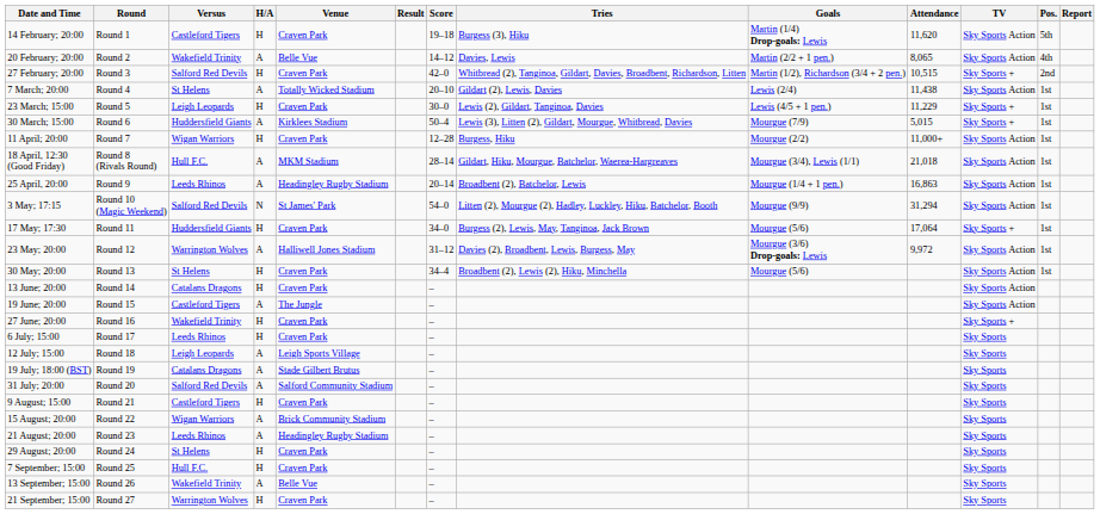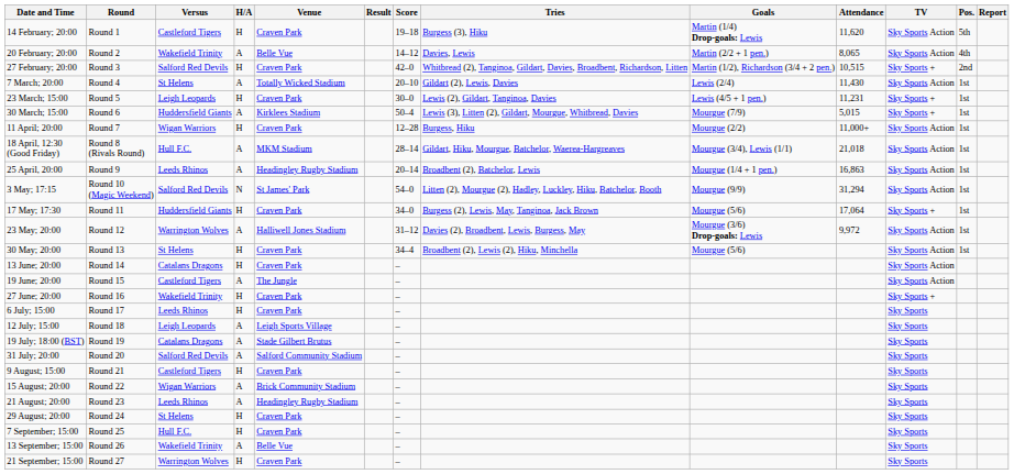 <table class="wikitable defaultleft col4center col7center col10right col12center" style="font-size:85%;">
 <tr>
 <th>Date and Time</th>
 <th>Round</th>
 <th>Versus</th>
 <th>H/A</th>
 <th>Venue</th>
 <th>Result</th>
 <th>Score</th>
 <th>Tries</th>
 <th>Goals</th>
 <th>Attendance</th>
 <th>TV</th>
 <th>Pos.</th>
 <th>Report</th>
 </tr>
 <tr>
 <td>14 February; 20:00</td>
 <td>Round 1</td>
 <td> <a href='#'>Castleford Tigers</a></td>
 <td>H</td>
 <td><a href='#'>Craven Park</a></td>
 <td></td>
 <td>19–18 </td>
 <td><a href='#'>Burgess</a> (3), <a href='#'>Hiku</a></td>
 <td><a href='#'>Martin</a> (1/4)<br><strong>Drop-goals:</strong> <a href='#'>Lewis</a></td>
 <td>11,620</td>
 <td><a href='#'>Sky Sports</a> Action</td>
 <td>5th</td>
 <td></td>
 </tr>
 <tr>
 <td>20 February; 20:00</td>
 <td>Round 2</td>
 <td> <a href='#'>Wakefield Trinity</a></td>
 <td>A</td>
 <td><a href='#'>Belle Vue</a></td>
 <td></td>
 <td>14–12</td>
 <td><a href='#'>Davies</a>, <a href='#'>Lewis</a></td>
 <td><a href='#'>Martin</a> (2/2 + 1 <a href='#'>pen.</a>)</td>
 <td>8,065</td>
 <td><a href='#'>Sky Sports</a> Action</td>
 <td>4th</td>
 <td></td>
 </tr>
 <tr>
 <td>27 February; 20:00</td>
 <td>Round 3</td>
 <td> <a href='#'>Salford Red Devils</a></td>
 <td>H</td>
 <td><a href='#'>Craven Park</a></td>
 <td></td>
 <td>42–0</td>
 <td><a href='#'>Whitbread</a> (2), <a href='#'>Tanginoa</a>, <a href='#'>Gildart</a>, <a href='#'>Davies</a>, <a href='#'>Broadbent</a>, <a href='#'>Richardson</a>, <a href='#'>Litten</a></td>
 <td><a href='#'>Martin</a> (1/2), <a href='#'>Richardson</a> (3/4 + 2 <a href='#'>pen.</a>)</td>
 <td>10,515</td>
 <td><a href='#'>Sky Sports</a> +</td>
 <td>2nd</td>
 <td></td>
 </tr>
 <tr>
 <td>7 March; 20:00</td>
 <td>Round 4</td>
 <td> <a href='#'>St Helens</a></td>
 <td>A</td>
 <td><a href='#'>Totally Wicked Stadium</a></td>
 <td></td>
 <td>20–10</td>
 <td><a href='#'>Gildart</a> (2), <a href='#'>Lewis</a>, <a href='#'>Davies</a></td>
 <td><a href='#'>Lewis</a> (2/4)</td>
-<td>11,438</td>
+<td>11,430</td>
 <td><a href='#'>Sky Sports</a> Action</td>
 <td>1st</td>
 <td></td>
 </tr>
 <tr>
 <td>23 March; 15:00</td>
 <td>Round 5</td>
 <td> <a href='#'>Leigh Leopards</a></td>
 <td>H</td>
 <td><a href='#'>Craven Park</a></td>
 <td></td>
 <td>30–0</td>
 <td><a href='#'>Lewis</a> (2), <a href='#'>Gildart</a>, <a href='#'>Tanginoa</a>, <a href='#'>Davies</a></td>
 <td><a href='#'>Lewis</a> (4/5 + 1 <a href='#'>pen.</a>)</td>
-<td>11,229</td>
+<td>11,231</td>
 <td><a href='#'>Sky Sports</a> +</td>
 <td>1st</td>
 <td></td>
 </tr>
 <tr>
 <td>30 March; 15:00</td>
 <td>Round 6</td>
 <td> <a href='#'>Huddersfield Giants</a></td>
 <td>A</td>
 <td><a href='#'>Kirklees Stadium</a></td>
 <td></td>
 <td>50–4</td>
 <td><a href='#'>Lewis</a> (3), <a href='#'>Litten</a> (2), <a href='#'>Gildart</a>, <a href='#'>Mourgue</a>, <a href='#'>Whitbread</a>, <a href='#'>Davies</a></td>
 <td><a href='#'>Mourgue</a> (7/9)</td>
 <td>5,015</td>
 <td><a href='#'>Sky Sports</a> +</td>
 <td>1st</td>
 <td></td>
 </tr>
 <tr>
 <td>11 April; 20:00</td>
 <td>Round 7</td>
 <td> <a href='#'>Wigan Warriors</a></td>
 <td>H</td>
 <td><a href='#'>Craven Park</a></td>
 <td></td>
 <td>12–28</td>
 <td><a href='#'>Burgess</a>, <a href='#'>Hiku</a></td>
 <td><a href='#'>Mourgue</a> (2/2)</td>
 <td>11,000+</td>
 <td><a href='#'>Sky Sports</a> Action</td>
 <td>1st</td>
 <td></td>
 </tr>
 <tr>
 <td>18 April, 12:30<br>(Good Friday)</td>
 <td>Round 8<br>(Rivals Round)</td>
 <td> <a href='#'>Hull F.C.</a></td>
 <td>A</td>
 <td><a href='#'>MKM Stadium</a></td>
 <td></td>
 <td>28–14</td>
 <td><a href='#'>Gildart</a>, <a href='#'>Hiku</a>, <a href='#'>Mourgue</a>, <a href='#'>Batchelor</a>, <a href='#'>Waerea-Hargreaves</a></td>
 <td><a href='#'>Mourgue</a> (3/4), <a href='#'>Lewis</a> (1/1)</td>
 <td>21,018</td>
 <td><a href='#'>Sky Sports</a> Action</td>
 <td>1st</td>
 <td></td>
 </tr>
 <tr>
 <td>25 April, 20:00</td>
 <td>Round 9</td>
 <td> <a href='#'>Leeds Rhinos</a></td>
 <td>A</td>
 <td><a href='#'>Headingley Rugby Stadium</a></td>
 <td></td>
 <td>20–14</td>
 <td><a href='#'>Broadbent</a> (2), <a href='#'>Batchelor</a>, <a href='#'>Lewis</a></td>
 <td><a href='#'>Mourgue</a> (1/4 + 1 <a href='#'>pen.</a>)</td>
 <td>16,863</td>
 <td><a href='#'>Sky Sports</a> Action</td>
 <td>1st</td>
 <td></td>
 </tr>
 <tr>
 <td>3 May; 17:15</td>
 <td>Round 10<br>(<a href='#'>Magic Weekend</a>)</td>
 <td> <a href='#'>Salford Red Devils</a></td>
 <td>N</td>
 <td><a href='#'>St James' Park</a></td>
 <td></td>
 <td>54–0</td>
 <td><a href='#'>Litten</a> (2), <a href='#'>Mourgue</a> (2), <a href='#'>Hadley</a>, <a href='#'>Luckley</a>, <a href='#'>Hiku</a>, <a href='#'>Batchelor</a>, <a href='#'>Booth</a></td>
 <td><a href='#'>Mourgue</a> (9/9)</td>
 <td>31,294</td>
 <td><a href='#'>Sky Sports</a> Action</td>
 <td>1st</td>
 <td></td>
 </tr>
 <tr>
 <td>17 May; 17:30</td>
 <td>Round 11</td>
 <td> <a href='#'>Huddersfield Giants</a></td>
 <td>H</td>
 <td><a href='#'>Craven Park</a></td>
 <td></td>
 <td>34–0</td>
 <td><a href='#'>Burgess</a> (2), <a href='#'>Lewis</a>, <a href='#'>May</a>, <a href='#'>Tanginoa</a>, <a href='#'>Jack Brown</a></td>
 <td><a href='#'>Mourgue</a> (5/6)</td>
 <td>17,064</td>
 <td><a href='#'>Sky Sports</a> +</td>
 <td>1st</td>
 <td></td>
 </tr>
 <tr>
 <td>23 May; 20:00</td>
 <td>Round 12</td>
 <td> <a href='#'>Warrington Wolves</a></td>
 <td>A</td>
 <td><a href='#'>Halliwell Jones Stadium</a></td>
 <td></td>
 <td>31–12</td>
 <td><a href='#'>Davies</a> (2), <a href='#'>Broadbent</a>, <a href='#'>Lewis</a>, <a href='#'>Burgess</a>, <a href='#'>May</a></td>
 <td><a href='#'>Mourgue</a> (3/6)<br><strong>Drop-goals:</strong> <a href='#'>Lewis</a></td>
 <td>9,972</td>
 <td><a href='#'>Sky Sports</a> Action</td>
 <td>1st</td>
 <td></td>
 </tr>
 <tr>
 <td>30 May; 20:00</td>
 <td>Round 13</td>
 <td> <a href='#'>St Helens</a></td>
 <td>H</td>
 <td><a href='#'>Craven Park</a></td>
 <td></td>
 <td>34–4</td>
 <td><a href='#'>Broadbent</a> (2), <a href='#'>Lewis</a> (2), <a href='#'>Hiku</a>, <a href='#'>Minchella</a></td>
 <td><a href='#'>Mourgue</a> (5/6)</td>
 <td></td>
 <td><a href='#'>Sky Sports</a> Action</td>
 <td>1st</td>
 <td></td>
 </tr>
 <tr>
 <td>13 June; 20:00</td>
 <td>Round 14</td>
 <td> <a href='#'>Catalans Dragons</a></td>
 <td>H</td>
 <td><a href='#'>Craven Park</a></td>
 <td></td>
 <td>–</td>
 <td></td>
 <td></td>
 <td></td>
 <td><a href='#'>Sky Sports</a> Action</td>
 <td></td>
 <td></td>
 </tr>
 <tr>
 <td>19 June; 20:00</td>
 <td>Round 15</td>
 <td> <a href='#'>Castleford Tigers</a></td>
 <td>A</td>
 <td><a href='#'>The Jungle</a></td>
 <td></td>
 <td>–</td>
 <td></td>
 <td></td>
 <td></td>
 <td><a href='#'>Sky Sports</a> Action</td>
 <td></td>
 <td></td>
 </tr>
 <tr>
 <td>27 June; 20:00</td>
 <td>Round 16</td>
 <td> <a href='#'>Wakefield Trinity</a></td>
 <td>H</td>
 <td><a href='#'>Craven Park</a></td>
 <td></td>
 <td>–</td>
 <td></td>
 <td></td>
 <td></td>
 <td><a href='#'>Sky Sports</a> +</td>
 <td></td>
 <td></td>
 </tr>
 <tr>
 <td>6 July; 15:00</td>
 <td>Round 17</td>
 <td> <a href='#'>Leeds Rhinos</a></td>
 <td>H</td>
 <td><a href='#'>Craven Park</a></td>
 <td></td>
 <td>–</td>
 <td></td>
 <td></td>
 <td></td>
 <td><a href='#'>Sky Sports</a></td>
 <td></td>
 <td></td>
 </tr>
 <tr>
 <td>12 July; 15:00</td>
 <td>Round 18</td>
 <td> <a href='#'>Leigh Leopards</a></td>
 <td>A</td>
 <td><a href='#'>Leigh Sports Village</a></td>
 <td></td>
 <td>–</td>
 <td></td>
 <td></td>
 <td></td>
 <td><a href='#'>Sky Sports</a></td>
 <td></td>
 <td></td>
 </tr>
 <tr>
 <td>19 July; 18:00 (<a href='#'>BST</a>)</td>
 <td>Round 19</td>
 <td> <a href='#'>Catalans Dragons</a></td>
 <td>A</td>
 <td><a href='#'>Stade Gilbert Brutus</a></td>
 <td></td>
 <td>–</td>
 <td></td>
 <td></td>
 <td></td>
 <td><a href='#'>Sky Sports</a></td>
 <td></td>
 <td></td>
 </tr>
 <tr>
 <td>31 July; 20:00</td>
 <td>Round 20</td>
 <td> <a href='#'>Salford Red Devils</a></td>
 <td>A</td>
 <td><a href='#'>Salford Community Stadium</a></td>
 <td></td>
 <td>–</td>
 <td></td>
 <td></td>
 <td></td>
 <td><a href='#'>Sky Sports</a></td>
 <td></td>
 <td></td>
 </tr>
 <tr>
 <td>9 August; 15:00</td>
 <td>Round 21</td>
 <td> <a href='#'>Castleford Tigers</a></td>
 <td>H</td>
 <td><a href='#'>Craven Park</a></td>
 <td></td>
 <td>–</td>
 <td></td>
 <td></td>
 <td></td>
 <td><a href='#'>Sky Sports</a></td>
 <td></td>
 <td></td>
 </tr>
 <tr>
 <td>15 August; 20:00</td>
 <td>Round 22</td>
 <td> <a href='#'>Wigan Warriors</a></td>
 <td>A</td>
 <td><a href='#'>Brick Community Stadium</a></td>
 <td></td>
 <td>–</td>
 <td></td>
 <td></td>
 <td></td>
 <td><a href='#'>Sky Sports</a></td>
 <td></td>
 <td></td>
 </tr>
 <tr>
 <td>21 August; 20:00</td>
 <td>Round 23</td>
 <td> <a href='#'>Leeds Rhinos</a></td>
 <td>A</td>
 <td><a href='#'>Headingley Rugby Stadium</a></td>
 <td></td>
 <td>–</td>
 <td></td>
 <td></td>
 <td></td>
 <td><a href='#'>Sky Sports</a></td>
 <td></td>
 <td></td>
 </tr>
 <tr>
 <td>29 August; 20:00</td>
 <td>Round 24</td>
 <td> <a href='#'>St Helens</a></td>
 <td>H</td>
 <td><a href='#'>Craven Park</a></td>
 <td></td>
 <td>–</td>
 <td></td>
 <td></td>
 <td></td>
 <td><a href='#'>Sky Sports</a></td>
 <td></td>
 <td></td>
 </tr>
 <tr>
 <td>7 September; 15:00</td>
 <td>Round 25</td>
 <td> <a href='#'>Hull F.C.</a></td>
 <td>H</td>
 <td><a href='#'>Craven Park</a></td>
 <td></td>
 <td>–</td>
 <td></td>
 <td></td>
 <td></td>
 <td><a href='#'>Sky Sports</a></td>
 <td></td>
 <td></td>
 </tr>
 <tr>
 <td>13 September; 15:00</td>
 <td>Round 26</td>
 <td> <a href='#'>Wakefield Trinity</a></td>
 <td>A</td>
 <td><a href='#'>Belle Vue</a></td>
 <td></td>
 <td>–</td>
 <td></td>
 <td></td>
 <td></td>
 <td><a href='#'>Sky Sports</a></td>
 <td></td>
 <td></td>
 </tr>
 <tr>
 <td>21 September; 15:00</td>
 <td>Round 27</td>
 <td> <a href='#'>Warrington Wolves</a></td>
 <td>H</td>
 <td><a href='#'>Craven Park</a></td>
 <td></td>
 <td>–</td>
 <td></td>
 <td></td>
 <td></td>
 <td><a href='#'>Sky Sports</a></td>
 <td></td>
 <td></td>
 </tr>
 </table>
